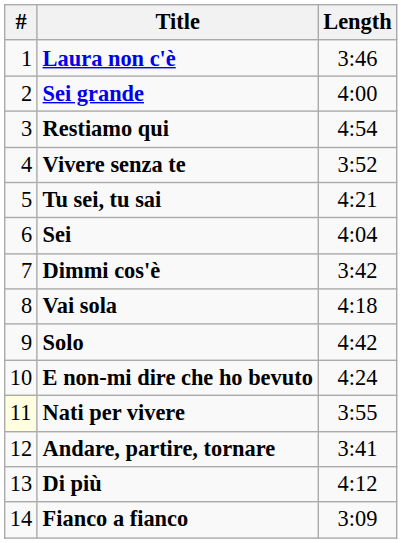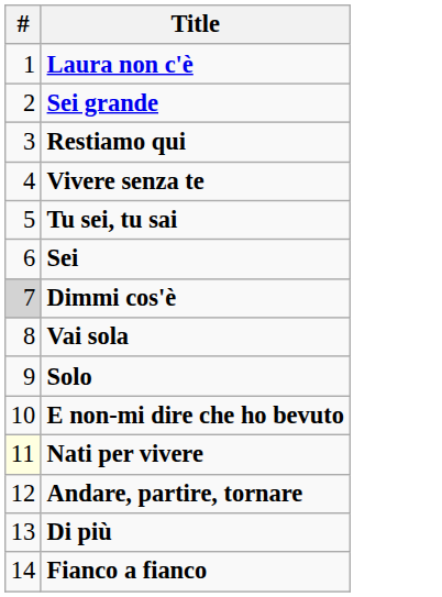 <table class="wikitable">
 <tr>
 <th>#</th>
 <th>Title</th>
-<th>Length</th>
 </tr>
 <tr>
 <td align="right">1</td>
 <td align="left"><strong><a href='#'>Laura non c'è</a></strong></td>
-<td align="center">3:46</td>
 </tr>
 <tr>
 <td align="right">2</td>
 <td align="left"><strong><a href='#'>Sei grande</a></strong></td>
-<td align="center">4:00</td>
 </tr>
 <tr>
 <td align="right">3</td>
 <td align="left"><strong>Restiamo qui</strong></td>
-<td align="center">4:54</td>
 </tr>
 <tr>
 <td align="right">4</td>
 <td align="left"><strong>Vivere senza te</strong></td>
-<td align="center">3:52</td>
 </tr>
 <tr>
 <td align="right">5</td>
 <td align="left"><strong>Tu sei, tu sai</strong></td>
-<td align="center">4:21</td>
 </tr>
 <tr>
 <td align="right">6</td>
 <td align="left"><strong>Sei</strong></td>
-<td align="center">4:04</td>
 </tr>
 <tr>
-<td align="right">7</td>
+<td align="right" style="background: lightgrey;">7</td>
 <td align="left"><strong>Dimmi cos'è</strong></td>
-<td align="center">3:42</td>
 </tr>
 <tr>
 <td align="right">8</td>
 <td align="left"><strong>Vai sola</strong></td>
-<td align="center">4:18</td>
 </tr>
 <tr>
 <td align="right">9</td>
 <td align="left"><strong>Solo</strong></td>
-<td align="center">4:42</td>
 </tr>
 <tr>
 <td>10</td>
 <td align="left"><strong>E non-mi dire che ho bevuto</strong></td>
-<td align="center">4:24</td>
 </tr>
 <tr>
 <td style="background: lightyellow;">11</td>
 <td align="left"><strong>Nati per vivere</strong></td>
-<td align="center">3:55</td>
 </tr>
 <tr>
 <td>12</td>
 <td align="left"><strong>Andare, partire, tornare</strong></td>
-<td align="center">3:41</td>
 </tr>
 <tr>
 <td>13</td>
 <td align="left"><strong>Di più</strong></td>
-<td align="center">4:12</td>
 </tr>
 <tr>
 <td>14</td>
 <td align="left"><strong>Fianco a fianco</strong></td>
-<td align="center">3:09</td>
 </tr>
 </table>
